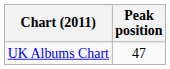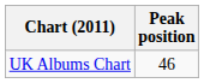 <table class="wikitable">
 <tr>
 <th>Chart (2011)</th>
 <th align="center">Peak<br>position</th>
 </tr>
 <tr>
 <td><a href='#'>UK Albums Chart</a></td>
-<td align="center">47</td>
+<td align="center">46</td>
 </tr>
 </table>
